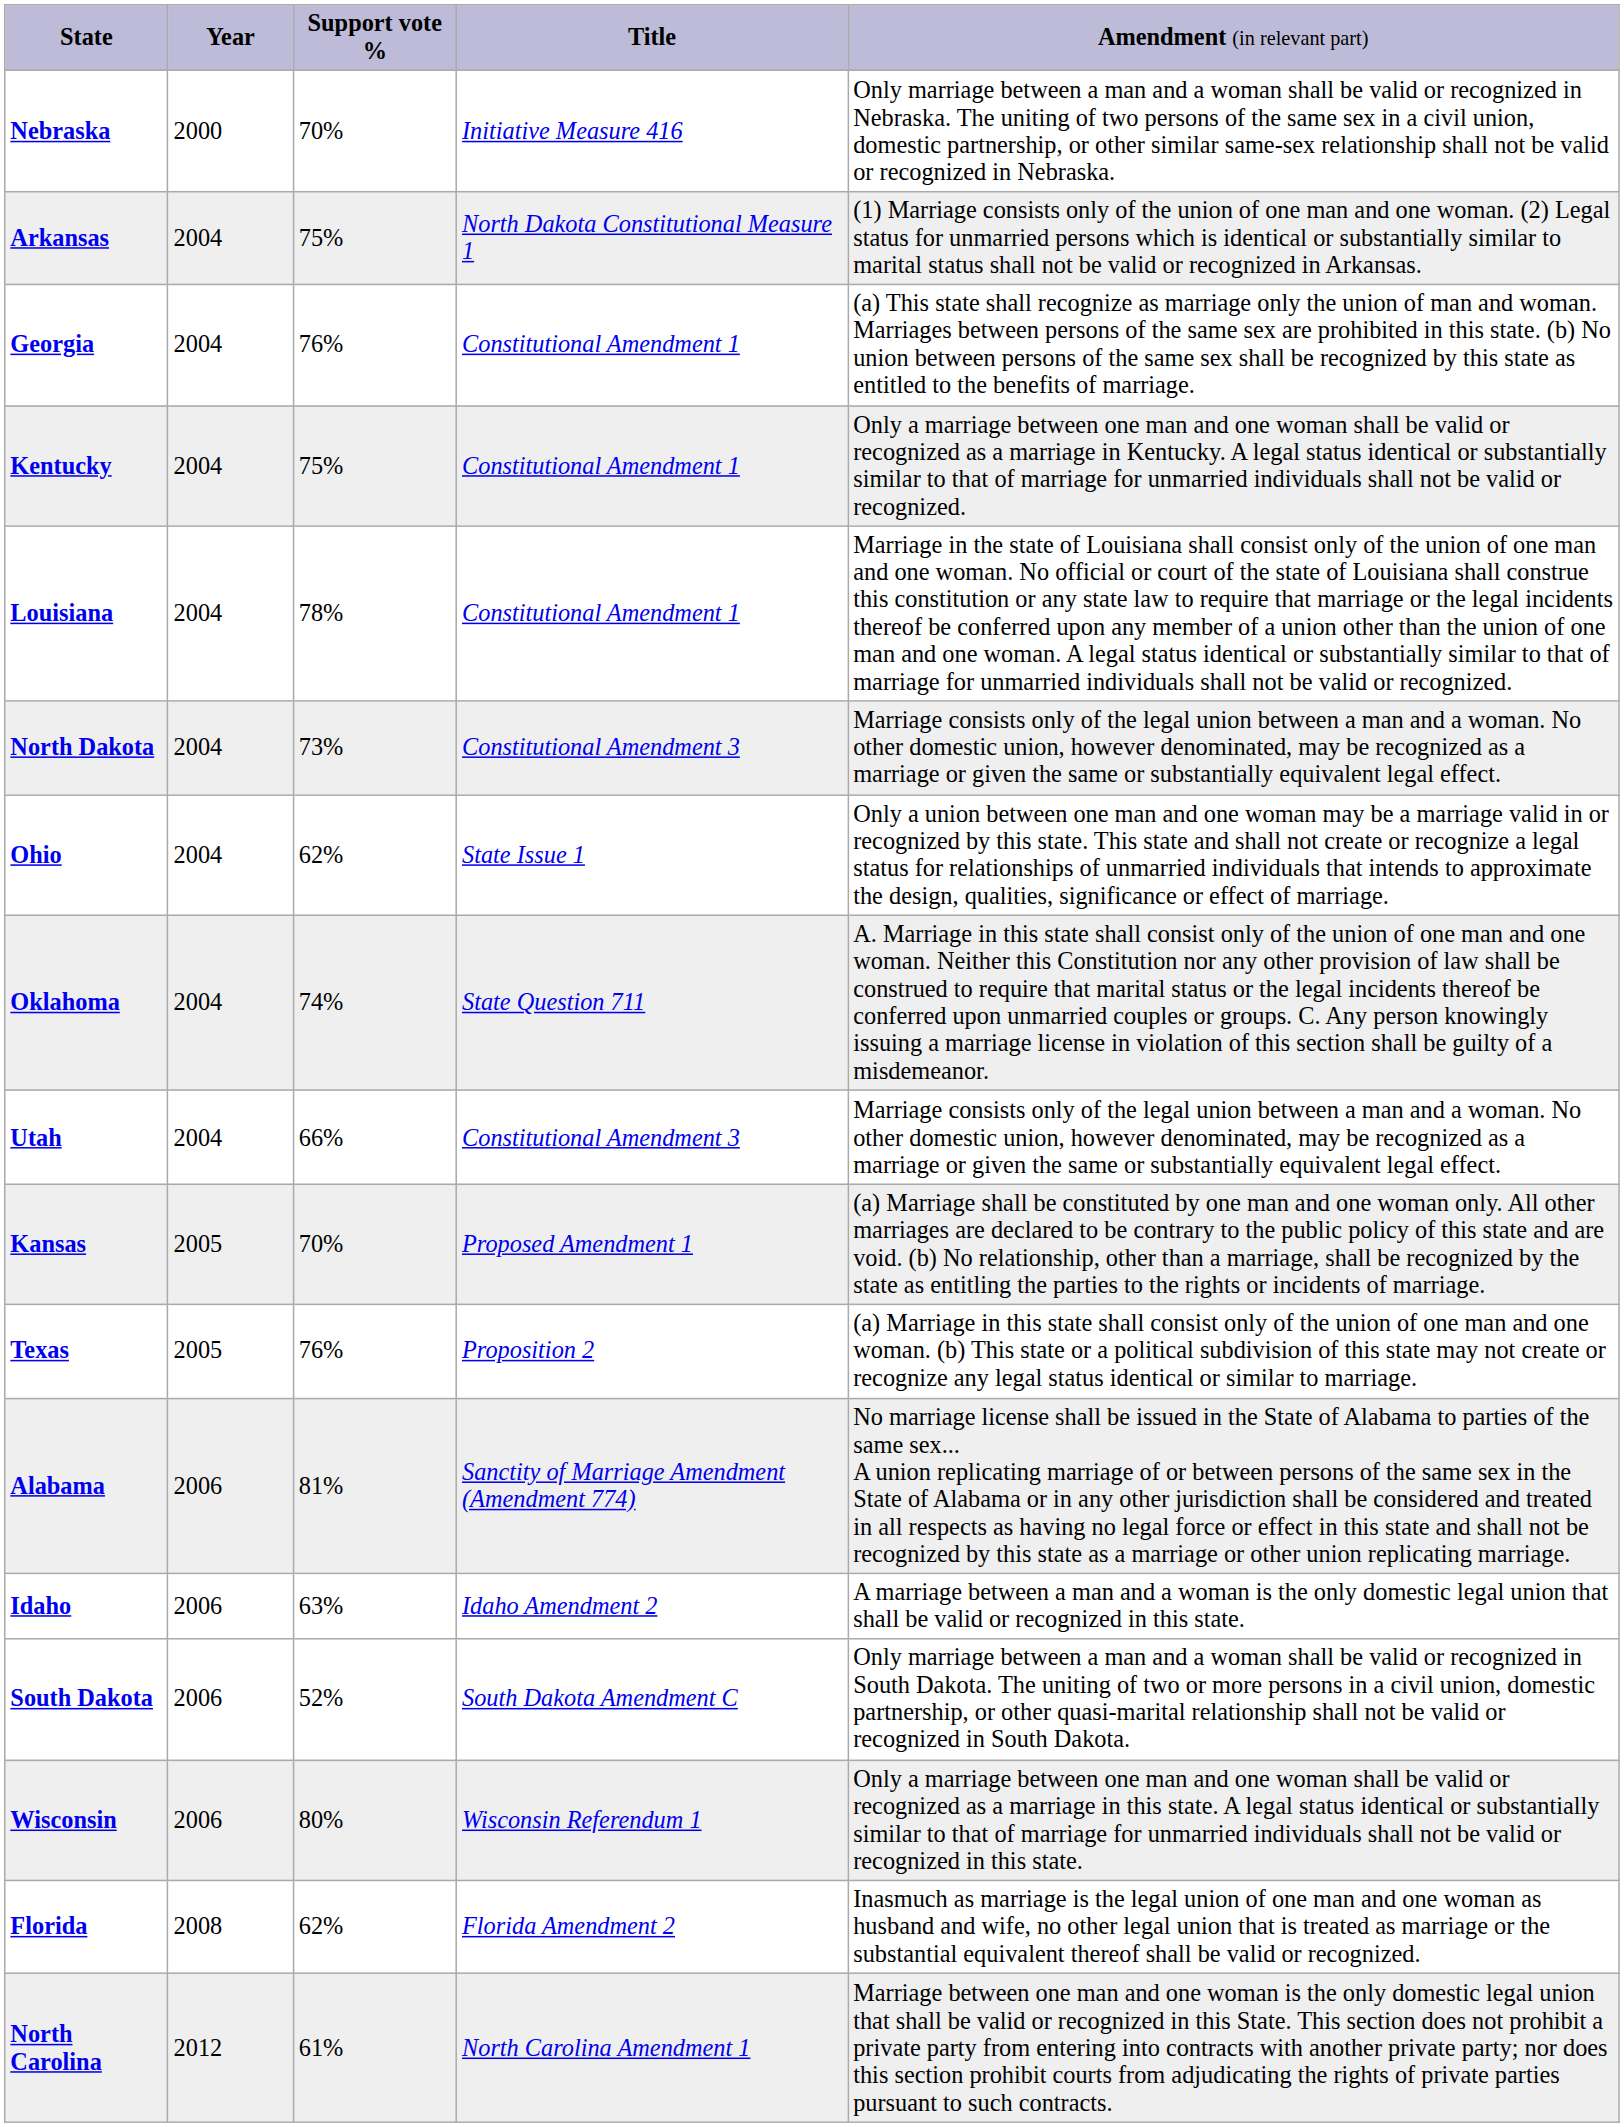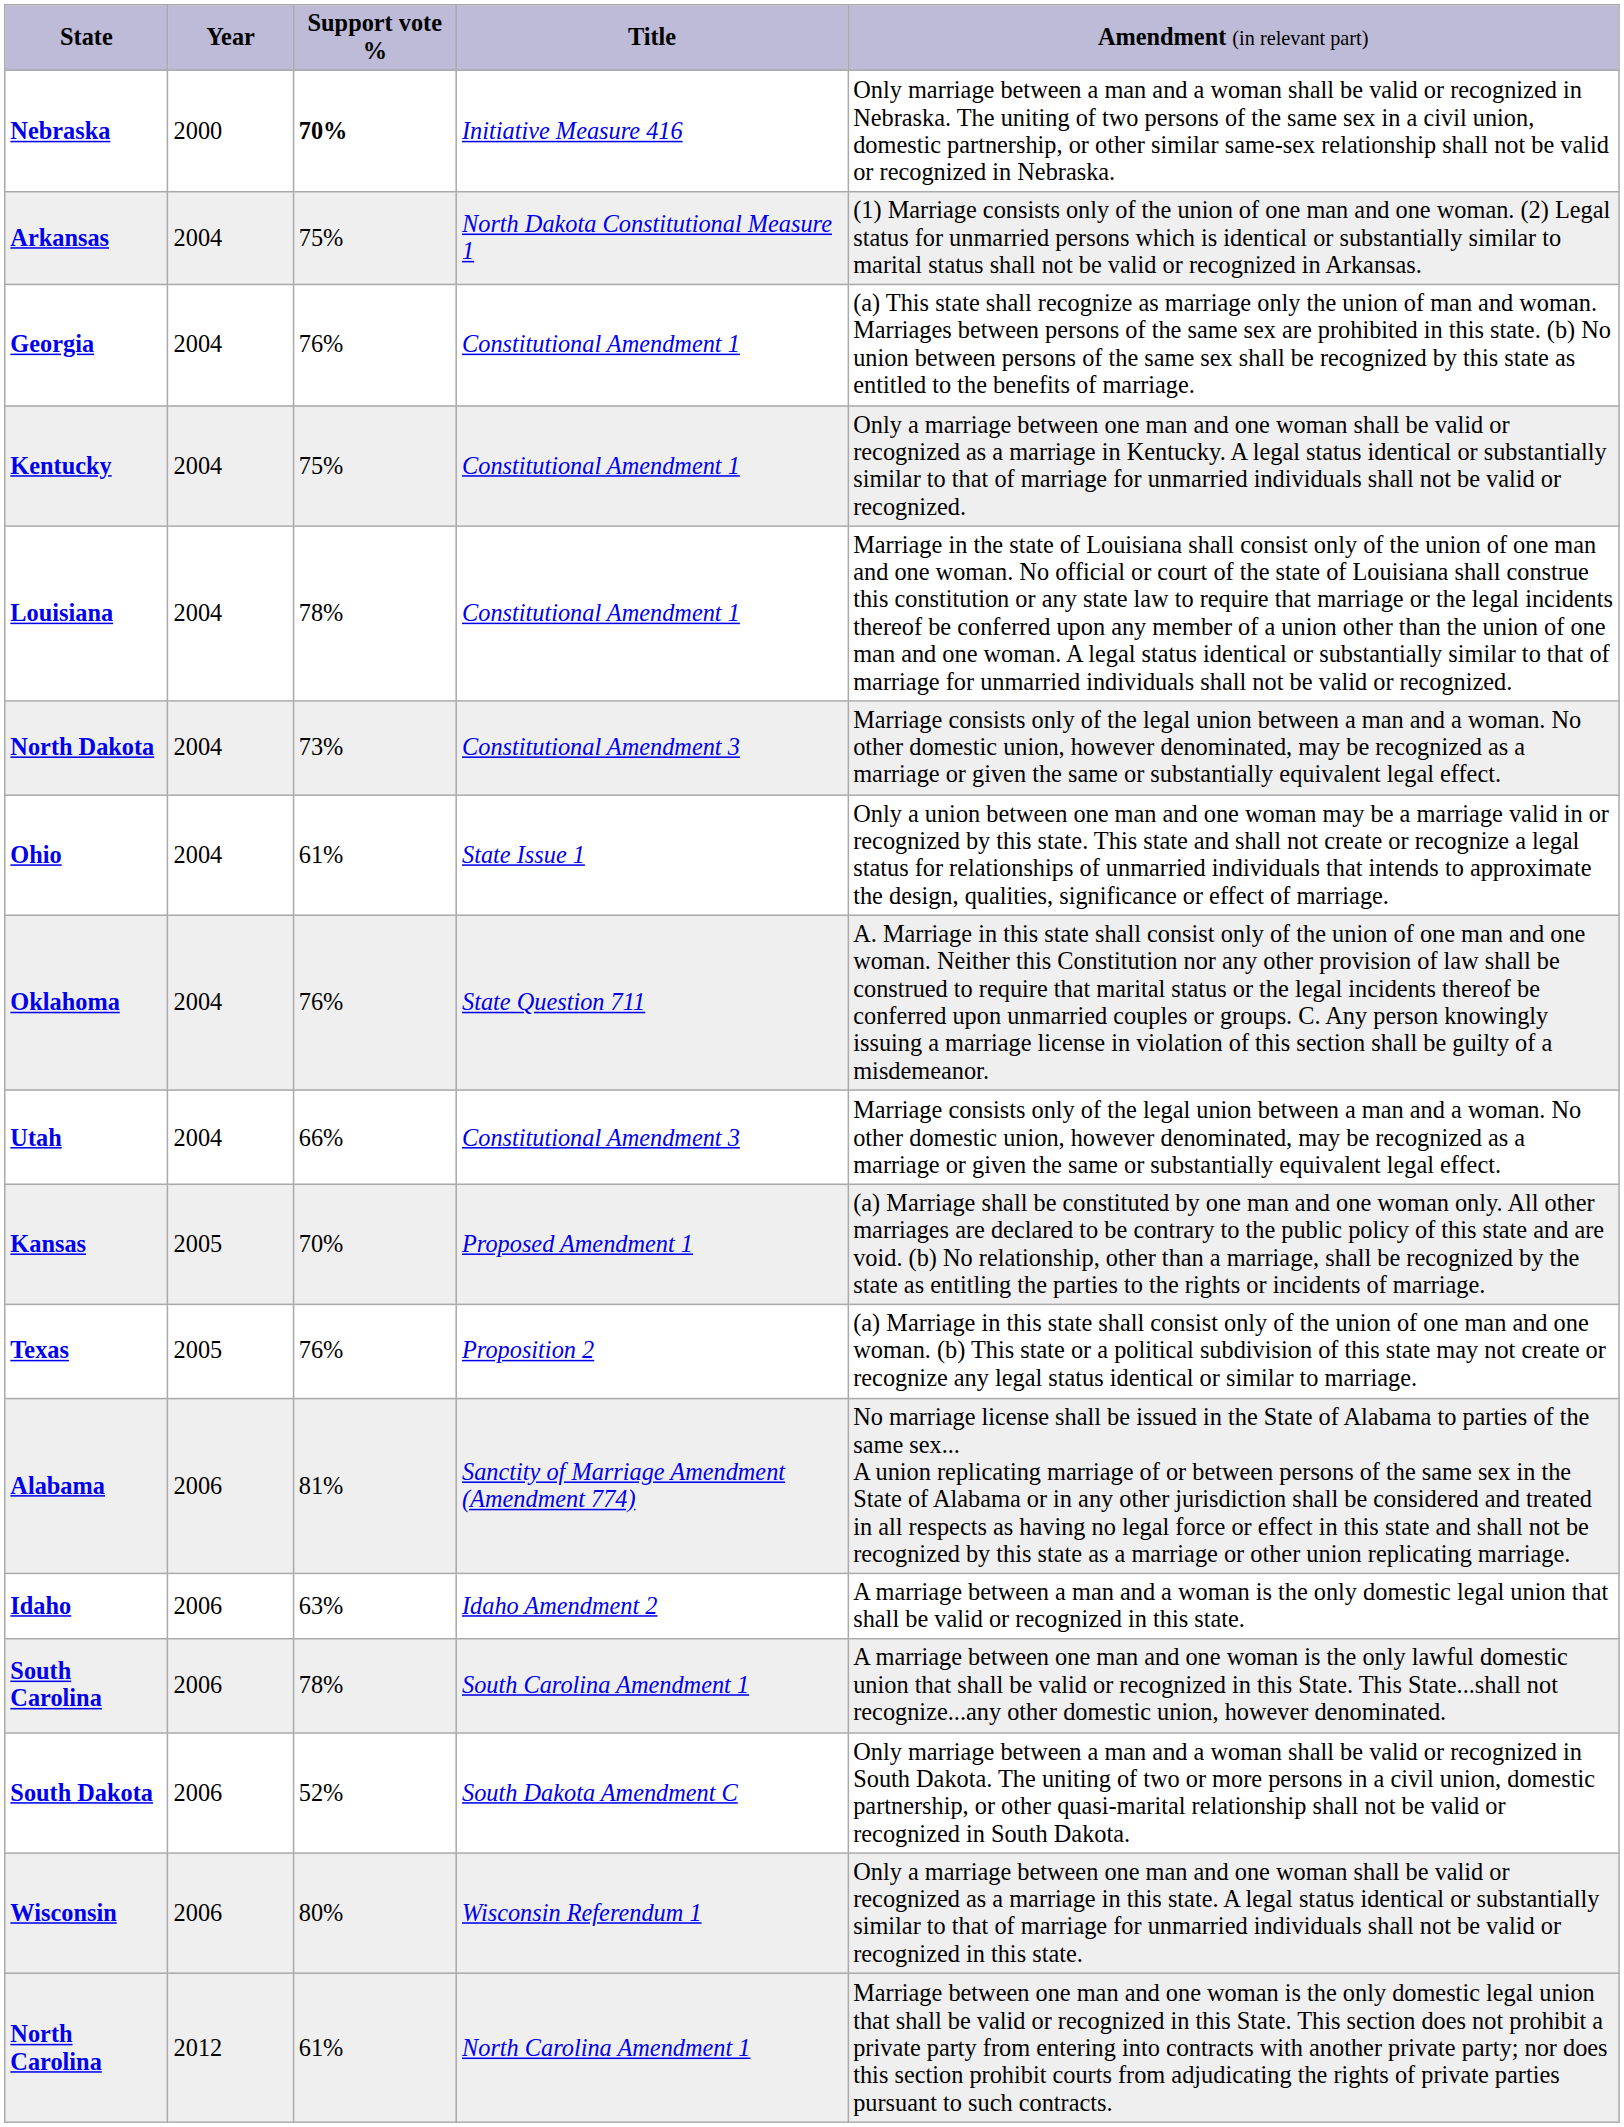 <table class="wikitable sortable" border="0" style="border: 1px solid #999; background-color:#FFFFFF">
 <tr bgcolor=#BDBBD7>
 <td style="width:100px" align="center"><strong>State</strong></td>
 <td style="width:75px" align="center"><strong>Year</strong></td>
 <td style="width:100px" align="center"><strong>Support vote %</strong></td>
 <td style="width:250px" align="center" class="unsortable"><strong>Title</strong></td>
 <td style="width:500px" align="center" class="unsortable"><strong>Amendment</strong> <small>(in relevant part)</small></td>
 </tr>
 <tr>
 <td><strong><a href='#'>Nebraska</a></strong></td>
 <td>2000</td>
-<td>70%</td>
+<td><strong>70%</strong></td>
 <td><em><a href='#'>Initiative Measure 416</a></em></td>
 <td>Only marriage between a man and a woman shall be valid or recognized in Nebraska. The uniting of two persons of the same sex in a civil union, domestic partnership, or other similar same-sex relationship shall not be valid or recognized in Nebraska.</td>
 </tr>
 <tr bgcolor="#EFEFEF">
 <td><strong><a href='#'>Arkansas</a></strong></td>
 <td>2004</td>
 <td>75%</td>
 <td><em><a href='#'>North Dakota Constitutional Measure 1</a></em></td>
 <td>(1) Marriage consists only of the union of one man and one woman. (2) Legal status for unmarried persons which is identical or substantially similar to marital status shall not be valid or recognized in Arkansas.</td>
 </tr>
 <tr>
 <td><strong><a href='#'>Georgia</a></strong></td>
 <td>2004</td>
 <td>76%</td>
 <td><em><a href='#'>Constitutional Amendment 1</a></em></td>
 <td>(a) This state shall recognize as marriage only the union of man and woman. Marriages between persons of the same sex are prohibited in this state. (b) No union between persons of the same sex shall be recognized by this state as entitled to the benefits of marriage.</td>
 </tr>
 <tr bgcolor="#EFEFEF">
 <td><strong><a href='#'>Kentucky</a></strong></td>
 <td>2004</td>
 <td>75%</td>
 <td><em><a href='#'>Constitutional Amendment 1</a></em></td>
 <td>Only a marriage between one man and one woman shall be valid or recognized as a marriage in Kentucky. A legal status identical or substantially similar to that of marriage for unmarried individuals shall not be valid or recognized.</td>
 </tr>
 <tr>
 <td><strong><a href='#'>Louisiana</a></strong></td>
 <td>2004</td>
 <td>78%</td>
 <td><em><a href='#'>Constitutional Amendment 1</a></em></td>
 <td>Marriage in the state of Louisiana shall consist only of the union of one man and one woman. No official or court of the state of Louisiana shall construe this constitution or any state law to require that marriage or the legal incidents thereof be conferred upon any member of a union other than the union of one man and one woman. A legal status identical or substantially similar to that of marriage for unmarried individuals shall not be valid or recognized.</td>
 </tr>
 <tr bgcolor="#EFEFEF">
 <td><strong><a href='#'>North Dakota</a></strong></td>
 <td>2004</td>
 <td>73%</td>
 <td><em><a href='#'>Constitutional Amendment 3</a></em></td>
 <td>Marriage consists only of the legal union between a man and a woman. No other domestic union, however denominated, may be recognized as a marriage or given the same or substantially equivalent legal effect.</td>
 </tr>
 <tr>
 <td><strong><a href='#'>Ohio</a></strong></td>
 <td>2004</td>
-<td>62%</td>
+<td>61%</td>
 <td><em><a href='#'>State Issue 1</a></em></td>
 <td>Only a union between one man and one woman may be a marriage valid in or recognized by this state. This state and shall not create or recognize a legal status for relationships of unmarried individuals that intends to approximate the design, qualities, significance or effect of marriage.</td>
 </tr>
 <tr bgcolor="#EFEFEF">
 <td><strong><a href='#'>Oklahoma</a></strong></td>
 <td>2004</td>
-<td>74%</td>
+<td>76%</td>
 <td><em><a href='#'>State Question 711</a></em></td>
 <td>A. Marriage in this state shall consist only of the union of one man and one woman. Neither this Constitution nor any other provision of law shall be construed to require that marital status or the legal incidents thereof be conferred upon unmarried couples or groups.  C. Any person knowingly issuing a marriage license in violation of this section shall be guilty of a misdemeanor.</td>
 </tr>
 <tr>
 <td><strong><a href='#'>Utah</a></strong></td>
 <td>2004</td>
 <td>66%</td>
 <td><em><a href='#'>Constitutional Amendment 3</a></em></td>
 <td>Marriage consists only of the legal union between a man and a woman. No other domestic union, however denominated, may be recognized as a marriage or given the same or substantially equivalent legal effect.</td>
 </tr>
 <tr bgcolor="#EFEFEF">
 <td><strong><a href='#'>Kansas</a></strong></td>
 <td>2005</td>
 <td>70%</td>
 <td><em><a href='#'>Proposed Amendment 1</a></em></td>
 <td>(a) Marriage shall be constituted by one man and one woman only. All other marriages are declared to be contrary to the public policy of this state and are void. (b) No relationship, other than a marriage, shall be recognized by the state as entitling the parties to the rights or incidents of marriage.</td>
 </tr>
 <tr>
 <td><strong><a href='#'>Texas</a></strong></td>
 <td>2005</td>
 <td>76%</td>
 <td><em><a href='#'>Proposition 2</a></em></td>
 <td>(a) Marriage in this state shall consist only of the union of one man and one woman. (b) This state or a political subdivision of this state may not create or recognize any legal status identical or similar to marriage.</td>
 </tr>
 <tr bgcolor="#EFEFEF">
 <td><strong><a href='#'>Alabama</a></strong></td>
 <td>2006</td>
 <td>81%</td>
 <td><em><a href='#'>Sanctity of Marriage Amendment (Amendment 774)</a></em></td>
 <td>No marriage license shall be issued in the State of Alabama to parties of the same sex...<br>A union replicating marriage of or between persons of the same sex in the State of Alabama or in any other jurisdiction shall be considered and treated in all respects as having no legal force or effect in this state and shall not be recognized by this state as a marriage or other union replicating marriage.</td>
 </tr>
 <tr>
 <td><strong><a href='#'>Idaho</a></strong></td>
 <td>2006</td>
 <td>63%</td>
 <td><em><a href='#'>Idaho Amendment 2</a></em></td>
 <td>A marriage between a man and a woman is the only domestic legal union that shall be valid or recognized in this state.</td>
 </tr>
+<tr bgcolor="#EFEFEF">
+<td><strong><a href='#'>South Carolina</a></strong></td>
+<td>2006</td>
+<td>78%</td>
+<td><em><a href='#'>South Carolina Amendment 1</a></em></td>
+<td>A marriage between one man and one woman is the only lawful domestic union that shall be valid or recognized in this State. This State...shall not recognize...any other domestic union, however denominated.</td>
+</tr>
 <tr>
 <td><strong><a href='#'>South Dakota</a></strong></td>
 <td>2006</td>
 <td>52%</td>
 <td><em><a href='#'>South Dakota Amendment C</a></em></td>
 <td>Only marriage between a man and a woman shall be valid or recognized in South Dakota. The uniting of two or more persons in a civil union, domestic partnership, or other quasi-marital relationship shall not be valid or recognized in South Dakota.</td>
 </tr>
 <tr bgcolor="#EFEFEF">
 <td><strong><a href='#'>Wisconsin</a></strong></td>
 <td>2006</td>
 <td>80%</td>
 <td><em><a href='#'>Wisconsin Referendum 1</a></em></td>
 <td>Only a marriage between one man and one woman shall be valid or recognized as a marriage in this state. A legal status identical or substantially similar to that of marriage for unmarried individuals shall not be valid or recognized in this state.</td>
 </tr>
-<tr>
-<td><strong><a href='#'>Florida</a></strong></td>
-<td>2008</td>
-<td>62%</td>
-<td><em><a href='#'>Florida Amendment 2</a></em></td>
-<td>Inasmuch as marriage is the legal union of one man and one woman as husband and wife, no other legal union that is treated as marriage or the substantial equivalent thereof shall be valid or recognized.</td>
-</tr>
 <tr bgcolor="#EFEFEF">
 <td><strong><a href='#'>North Carolina</a></strong></td>
 <td>2012</td>
 <td>61%</td>
 <td><em><a href='#'>North Carolina Amendment 1</a></em></td>
 <td>Marriage between one man and one woman is the only domestic legal union that shall be valid or recognized in this State. This section does not prohibit a private party from entering into contracts with another private party; nor does this section prohibit courts from adjudicating the rights of private parties pursuant to such contracts.</td>
 </tr>
 </table>
